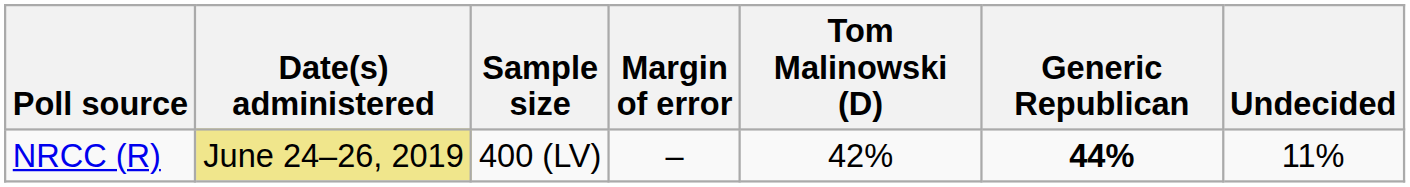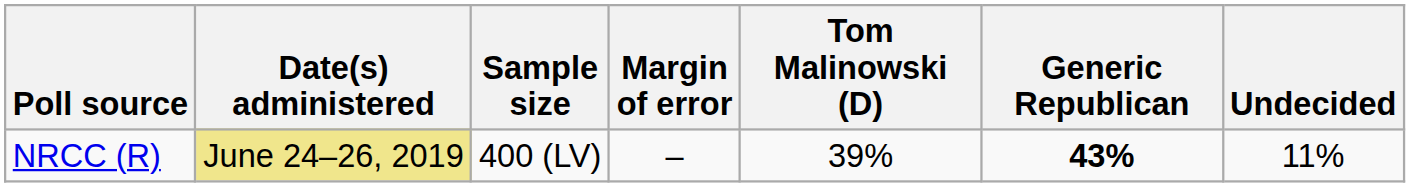 <table class="wikitable" style="font-size:90%;text-align:center;">
 <tr valign=bottom>
 <th>Poll source</th>
 <th>Date(s)<br>administered</th>
 <th>Sample<br>size</th>
 <th>Margin<br>of error</th>
 <th style="width:100px;">Tom<br>Malinowski (D)</th>
 <th style="width:100px;">Generic<br>Republican</th>
 <th>Undecided</th>
 </tr>
 <tr>
 <td style="text-align:left;"><a href='#'>NRCC (R)</a></td>
 <td style="background: khaki;">June 24–26, 2019</td>
 <td>400 (LV)</td>
 <td>–</td>
-<td>42%</td>
-<td><strong>44%</strong></td>
+<td>39%</td>
+<td><strong>43%</strong></td>
 <td>11%</td>
 </tr>
 </table>
